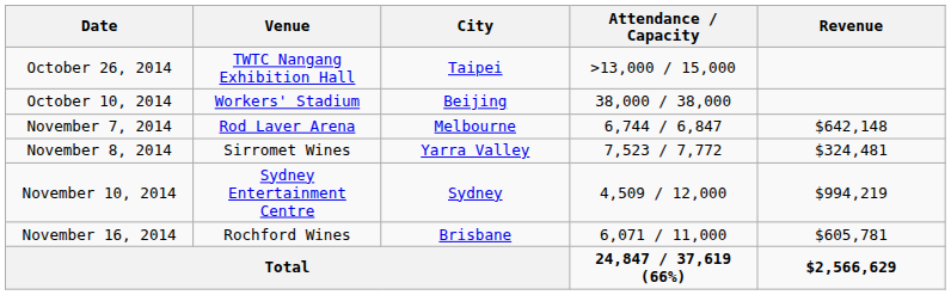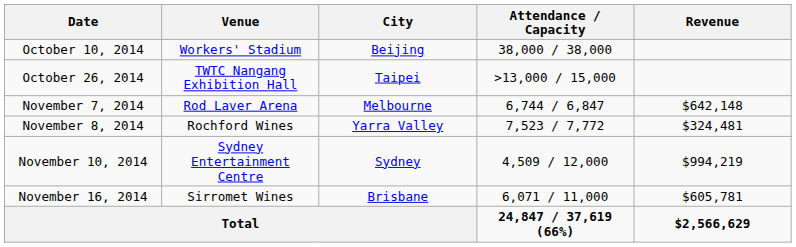 <table class="wikitable" style="text-align:center;">
 <tr>
 <th scope="col" style="width:12em;">Date</th>
 <th scope="col" style="width:12em;">Venue</th>
 <th scope="col" style="width:12em;">City</th>
 <th scope="col" style="width:12em;">Attendance / Capacity</th>
 <th scope="col" style="width:12em;">Revenue</th>
 </tr>
 <tr>
+<td>October 10, 2014</td>
+<td><a href='#'>Workers' Stadium</a></td>
+<td><a href='#'>Beijing</a></td>
+<td>38,000 / 38,000</td>
+<td></td>
+</tr>
+<tr>
 <td>October 26, 2014</td>
 <td><a href='#'>TWTC Nangang Exhibition Hall</a></td>
 <td><a href='#'>Taipei</a></td>
 <td>>13,000 / 15,000</td>
-<td></td>
-</tr>
-<tr>
-<td>October 10, 2014</td>
-<td><a href='#'>Workers' Stadium</a></td>
-<td><a href='#'>Beijing</a></td>
-<td>38,000 / 38,000</td>
 <td></td>
 </tr>
 <tr>
 <td>November 7, 2014</td>
 <td><a href='#'>Rod Laver Arena</a></td>
 <td><a href='#'>Melbourne</a></td>
 <td>6,744 / 6,847</td>
 <td>$642,148</td>
 </tr>
 <tr>
 <td>November 8, 2014</td>
-<td>Sirromet Wines</td>
+<td>Rochford Wines</td>
 <td><a href='#'>Yarra Valley</a></td>
 <td>7,523 / 7,772</td>
 <td>$324,481</td>
 </tr>
 <tr>
 <td>November 10, 2014</td>
 <td><a href='#'>Sydney Entertainment Centre</a></td>
 <td><a href='#'>Sydney</a></td>
 <td>4,509 / 12,000</td>
 <td>$994,219</td>
 </tr>
 <tr>
 <td>November 16, 2014</td>
-<td>Rochford Wines</td>
+<td>Sirromet Wines</td>
 <td><a href='#'>Brisbane</a></td>
 <td>6,071 / 11,000</td>
 <td>$605,781</td>
 </tr>
 <tr>
 <th colspan="3">Total</th>
 <td><strong>24,847 / 37,619 (66%)</strong></td>
 <td><strong>$2,566,629</strong></td>
 </tr>
 </table>
